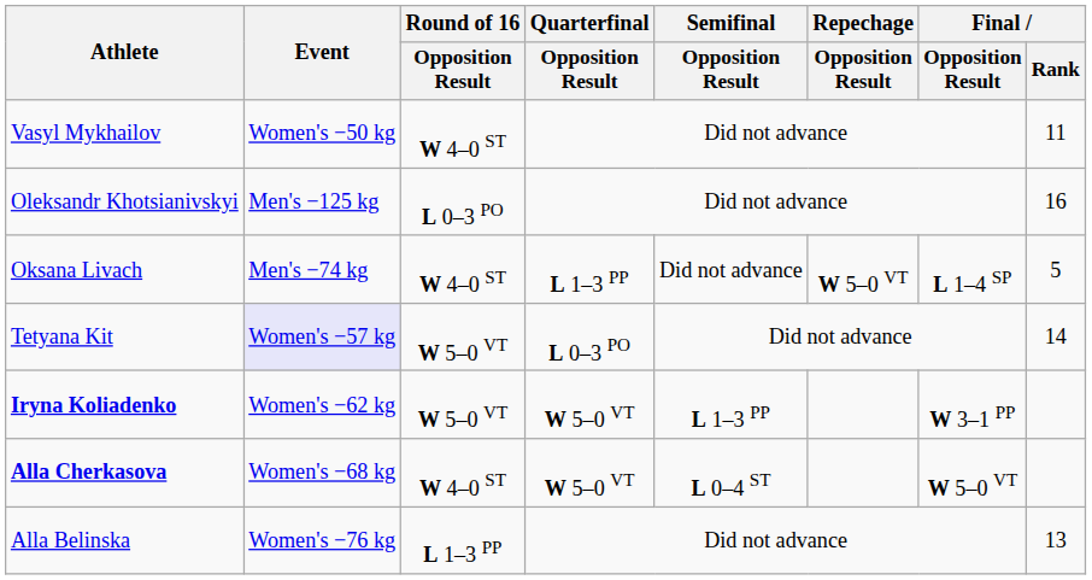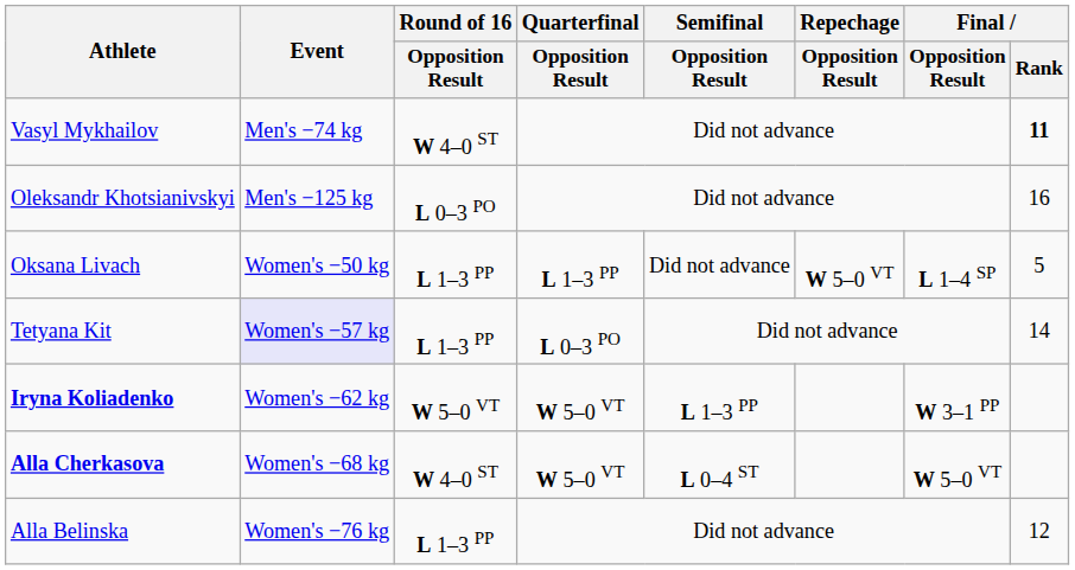 <table class="wikitable" style="font-size:90%">
 <tr>
 <th rowspan=2>Athlete</th>
 <th rowspan=2>Event</th>
 <th>Round of 16</th>
 <th>Quarterfinal</th>
 <th>Semifinal</th>
 <th>Repechage</th>
 <th colspan=2>Final / </th>
 </tr>
 <tr style="font-size: 95%">
 <th>Opposition<br>Result</th>
 <th>Opposition<br>Result</th>
 <th>Opposition<br>Result</th>
 <th>Opposition<br>Result</th>
 <th>Opposition<br>Result</th>
 <th>Rank</th>
 </tr>
 <tr align=center>
 <td align=left><a href='#'>Vasyl Mykhailov</a></td>
-<td align=left><a href='#'>Women's −50 kg</a></td>
+<td align=left><a href='#'>Men's −74 kg</a></td>
 <td><br><strong>W</strong> 4–0 <sup>ST</sup></td>
 <td colspan=4>Did not advance</td>
-<td>11</td>
+<td><strong>11</strong></td>
 </tr>
 <tr align=center>
 <td align=left><a href='#'>Oleksandr Khotsianivskyi</a></td>
 <td align=left><a href='#'>Men's −125 kg</a></td>
 <td><br><strong>L</strong> 0–3 <sup>PO</sup></td>
 <td colspan=4>Did not advance</td>
 <td>16</td>
 </tr>
 <tr align=center>
 <td align=left><a href='#'>Oksana Livach</a></td>
-<td align=left><a href='#'>Men's −74 kg</a></td>
-<td><br><strong>W</strong> 4–0 <sup>ST</sup></td>
+<td align=left><a href='#'>Women's −50 kg</a></td>
+<td><br><strong>L</strong> 1–3 <sup>PP</sup></td>
 <td><br><strong>L</strong> 1–3 <sup>PP</sup></td>
 <td>Did not advance</td>
 <td><br><strong>W</strong> 5–0 <sup>VT</sup></td>
 <td><br><strong>L</strong> 1–4 <sup>SP</sup></td>
 <td>5</td>
 </tr>
 <tr align=center>
 <td align=left><a href='#'>Tetyana Kit</a></td>
 <td align=left style="background: lavender;"><a href='#'>Women's −57 kg</a></td>
-<td><br><strong>W</strong> 5–0 <sup>VT</sup></td>
+<td><br><strong>L</strong> 1–3 <sup>PP</sup></td>
 <td><br><strong>L</strong> 0–3 <sup>PO</sup></td>
 <td colspan=3>Did not advance</td>
 <td>14</td>
 </tr>
 <tr align=center>
 <td align=left><strong><a href='#'>Iryna Koliadenko</a></strong></td>
 <td align=left><a href='#'>Women's −62 kg</a></td>
 <td><br><strong>W</strong> 5–0 <sup>VT</sup></td>
 <td><br><strong>W</strong> 5–0 <sup>VT</sup></td>
 <td><br><strong>L</strong> 1–3 <sup>PP</sup></td>
 <td></td>
 <td><br><strong>W</strong> 3–1 <sup>PP</sup></td>
 <td></td>
 </tr>
 <tr align=center>
 <td align=left><strong><a href='#'>Alla Cherkasova</a></strong></td>
 <td align=left><a href='#'>Women's −68 kg</a></td>
 <td><br><strong>W</strong> 4–0 <sup>ST</sup></td>
 <td><br><strong>W</strong> 5–0 <sup>VT</sup></td>
 <td><br><strong>L</strong> 0–4 <sup>ST</sup></td>
 <td></td>
 <td><br><strong>W</strong> 5–0 <sup>VT</sup></td>
 <td></td>
 </tr>
 <tr align=center>
 <td align=left><a href='#'>Alla Belinska</a></td>
 <td align=left><a href='#'>Women's −76 kg</a></td>
 <td><br><strong>L</strong> 1–3 <sup>PP</sup></td>
 <td colspan=4>Did not advance</td>
-<td>13</td>
+<td>12</td>
 </tr>
 </table>
